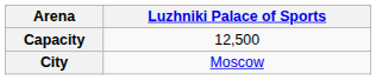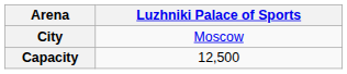 <table class="wikitable" width="400">
 <tr>
 <th>Arena</th>
 <th align="center"><a href='#'>Luzhniki Palace of Sports</a></th>
 </tr>
 <tr>
+<th>City</th>
+<td align="center"><a href='#'>Moscow</a></td>
+</tr>
+<tr>
 <th>Capacity</th>
 <td align="center">12,500</td>
 </tr>
-<tr>
-<th>City</th>
-<td align="center"><a href='#'>Moscow</a></td>
-</tr>
 </table>
